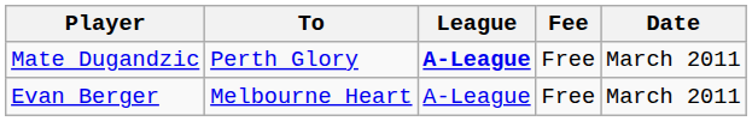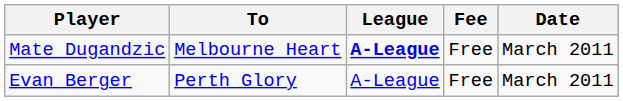 <table class="wikitable">
 <tr>
 <th>Player</th>
 <th>To</th>
 <th>League</th>
 <th>Fee</th>
 <th>Date</th>
 </tr>
 <tr>
 <td> <a href='#'>Mate Dugandzic</a></td>
-<td><a href='#'>Perth Glory</a></td>
+<td><a href='#'>Melbourne Heart</a></td>
 <td><strong> <a href='#'>A-League</a></strong></td>
 <td>Free</td>
 <td>March 2011</td>
 </tr>
 <tr>
 <td> <a href='#'>Evan Berger</a></td>
-<td><a href='#'>Melbourne Heart</a></td>
+<td><a href='#'>Perth Glory</a></td>
 <td> <a href='#'>A-League</a></td>
 <td>Free</td>
 <td>March 2011</td>
 </tr>
 </table>
